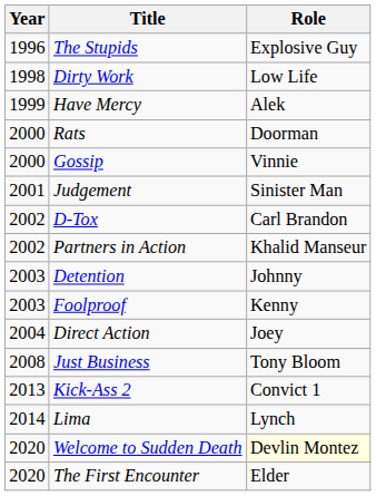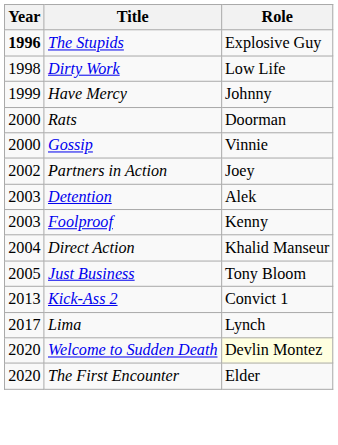 <table class="wikitable">
 <tr>
 <th>Year</th>
 <th>Title</th>
 <th>Role</th>
 </tr>
 <tr>
-<td>1996</td>
+<td><strong>1996</strong></td>
 <td><em><a href='#'>The Stupids</a></em></td>
 <td>Explosive Guy</td>
 </tr>
 <tr>
 <td>1998</td>
 <td><em><a href='#'>Dirty Work</a></em></td>
 <td>Low Life</td>
 </tr>
 <tr>
 <td>1999</td>
 <td><em>Have Mercy</em></td>
-<td>Alek</td>
+<td>Johnny</td>
 </tr>
 <tr>
 <td>2000</td>
 <td><em>Rats</em></td>
 <td>Doorman</td>
 </tr>
 <tr>
 <td>2000</td>
 <td><em><a href='#'>Gossip</a></em></td>
 <td>Vinnie</td>
 </tr>
 <tr>
-<td>2001</td>
-<td><em>Judgement</em></td>
-<td>Sinister Man</td>
-</tr>
-<tr>
-<td>2002</td>
-<td><em><a href='#'>D-Tox</a></em></td>
-<td>Carl Brandon</td>
-</tr>
-<tr>
 <td>2002</td>
 <td><em>Partners in Action</em></td>
-<td>Khalid Manseur</td>
+<td>Joey</td>
 </tr>
 <tr>
 <td>2003</td>
 <td><em> <a href='#'>Detention</a></em></td>
-<td>Johnny</td>
+<td>Alek</td>
 </tr>
 <tr>
 <td>2003</td>
 <td><em><a href='#'>Foolproof</a></em></td>
 <td>Kenny</td>
 </tr>
 <tr>
 <td>2004</td>
 <td><em>Direct Action</em></td>
-<td>Joey</td>
+<td>Khalid Manseur</td>
 </tr>
 <tr>
-<td>2008</td>
+<td>2005</td>
 <td><em><a href='#'>Just Business</a></em></td>
 <td>Tony Bloom</td>
 </tr>
 <tr>
 <td>2013</td>
 <td><em><a href='#'>Kick-Ass 2</a></em></td>
 <td>Convict 1</td>
 </tr>
 <tr>
-<td>2014</td>
+<td>2017</td>
 <td><em>Lima</em></td>
 <td>Lynch</td>
 </tr>
 <tr>
 <td>2020</td>
 <td><em><a href='#'>Welcome to Sudden Death</a></em></td>
 <td style="background: lightyellow;">Devlin Montez</td>
 </tr>
 <tr>
 <td>2020</td>
 <td><em>The First Encounter</em></td>
 <td>Elder</td>
 </tr>
 </table>
